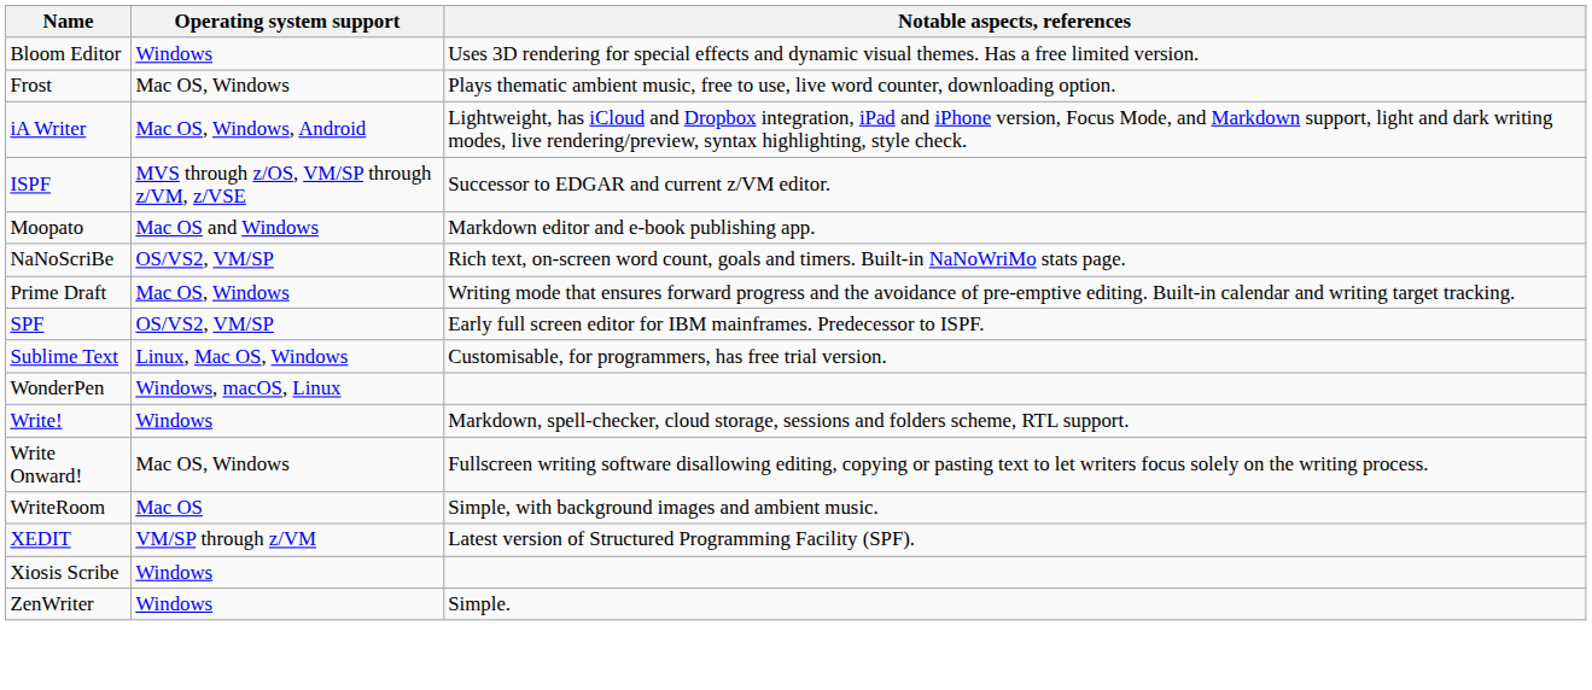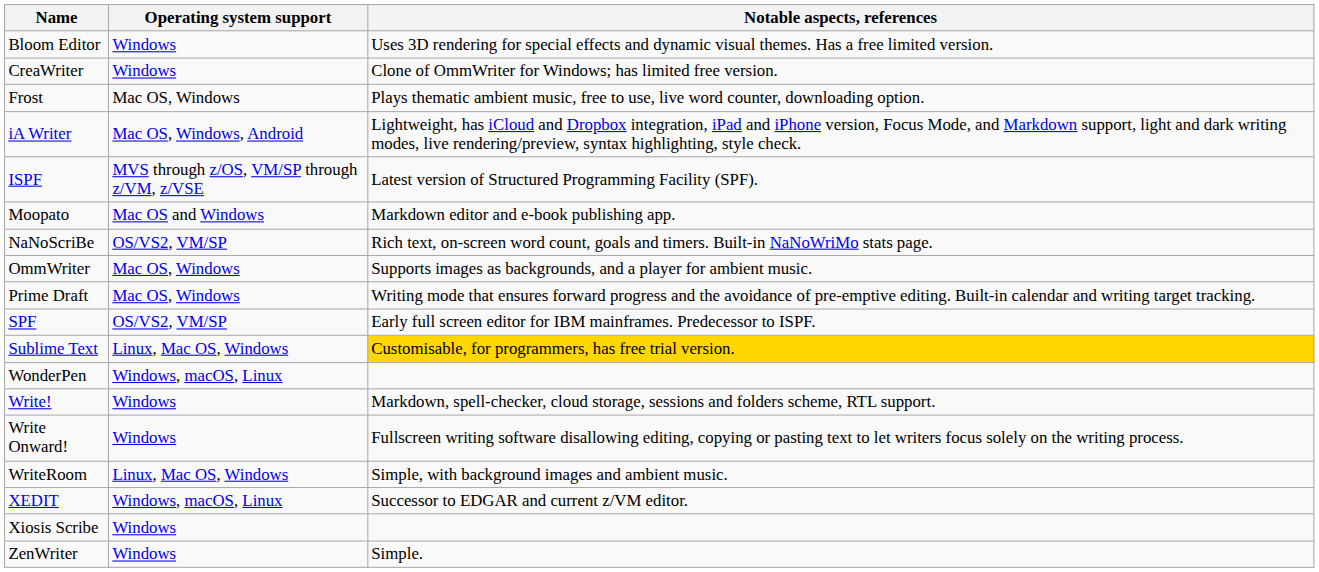 <table class="wikitable sortable">
 <tr>
 <th>Name</th>
 <th>Operating system support</th>
 <th>Notable aspects, references</th>
 </tr>
 <tr>
 <td>Bloom Editor</td>
 <td><a href='#'>Windows</a></td>
 <td>Uses 3D rendering for special effects and dynamic visual themes. Has a free limited version.</td>
+</tr>
+<tr>
+<td>CreaWriter</td>
+<td><a href='#'>Windows</a></td>
+<td>Clone of OmmWriter for Windows; has limited free version.</td>
 </tr>
 <tr>
 <td>Frost</td>
 <td>Mac OS, Windows</td>
 <td>Plays thematic ambient music, free to use, live word counter, downloading option.</td>
 </tr>
 <tr>
 <td><a href='#'>iA Writer</a></td>
 <td><a href='#'>Mac OS</a>, <a href='#'>Windows</a>, <a href='#'>Android</a></td>
 <td>Lightweight, has <a href='#'>iCloud</a> and <a href='#'>Dropbox</a> integration, <a href='#'>iPad</a> and <a href='#'>iPhone</a> version, Focus Mode, and <a href='#'>Markdown</a> support, light and dark writing modes, live rendering/preview, syntax highlighting, style check.</td>
 </tr>
 <tr>
 <td><a href='#'>ISPF</a></td>
 <td><a href='#'>MVS</a> through <a href='#'>z/OS</a>, <a href='#'>VM/SP</a> through <a href='#'>z/VM</a>, <a href='#'>z/VSE</a></td>
-<td>Successor to EDGAR and current z/VM editor.</td>
+<td>Latest version of Structured Programming Facility (SPF).</td>
 </tr>
 <tr>
 <td>Moopato</td>
 <td><a href='#'>Mac OS</a> and <a href='#'>Windows</a></td>
 <td>Markdown editor and e-book publishing app.</td>
 </tr>
 <tr>
 <td>NaNoScriBe</td>
 <td><a href='#'>OS/VS2</a>, <a href='#'>VM/SP</a></td>
 <td>Rich text, on-screen word count, goals and timers. Built-in <a href='#'>NaNoWriMo</a> stats page.</td>
+</tr>
+<tr>
+<td>OmmWriter</td>
+<td><a href='#'>Mac OS</a>, <a href='#'>Windows</a></td>
+<td>Supports images as backgrounds, and a player for ambient music.</td>
 </tr>
 <tr>
 <td>Prime Draft</td>
 <td><a href='#'>Mac OS</a>, <a href='#'>Windows</a></td>
 <td>Writing mode that ensures forward progress and the avoidance of pre-emptive editing. Built-in calendar and writing target tracking.</td>
 </tr>
 <tr>
 <td><a href='#'>SPF</a></td>
 <td><a href='#'>OS/VS2</a>, <a href='#'>VM/SP</a></td>
 <td>Early full screen editor for IBM mainframes. Predecessor to ISPF.</td>
 </tr>
 <tr>
 <td><a href='#'>Sublime Text</a></td>
 <td><a href='#'>Linux</a>, <a href='#'>Mac OS</a>, <a href='#'>Windows</a></td>
-<td>Customisable, for programmers, has free trial version.</td>
+<td style="background: gold;">Customisable, for programmers, has free trial version.</td>
 </tr>
 <tr>
 <td>WonderPen</td>
 <td><a href='#'>Windows</a>, <a href='#'>macOS</a>, <a href='#'>Linux</a></td>
 <td></td>
 </tr>
 <tr>
 <td><a href='#'>Write!</a></td>
 <td><a href='#'>Windows</a></td>
 <td>Markdown, spell-checker, cloud storage, sessions and folders scheme, RTL support.</td>
 </tr>
 <tr>
 <td>Write Onward!</td>
-<td>Mac OS, Windows</td>
+<td><a href='#'>Windows</a></td>
 <td>Fullscreen writing software disallowing editing, copying or pasting text to let writers focus solely on the writing process.</td>
 </tr>
 <tr>
 <td>WriteRoom</td>
-<td><a href='#'>Mac OS</a></td>
+<td><a href='#'>Linux</a>, <a href='#'>Mac OS</a>, <a href='#'>Windows</a></td>
 <td>Simple, with background images and ambient music.</td>
 </tr>
 <tr>
 <td><a href='#'>XEDIT</a></td>
-<td><a href='#'>VM/SP</a> through <a href='#'>z/VM</a></td>
-<td>Latest version of Structured Programming Facility (SPF).</td>
+<td><a href='#'>Windows</a>, <a href='#'>macOS</a>, <a href='#'>Linux</a></td>
+<td>Successor to EDGAR and current z/VM editor.</td>
 </tr>
 <tr>
 <td>Xiosis Scribe</td>
 <td><a href='#'>Windows</a></td>
 <td></td>
 </tr>
 <tr>
 <td>ZenWriter</td>
 <td><a href='#'>Windows</a></td>
 <td>Simple.</td>
 </tr>
 </table>
